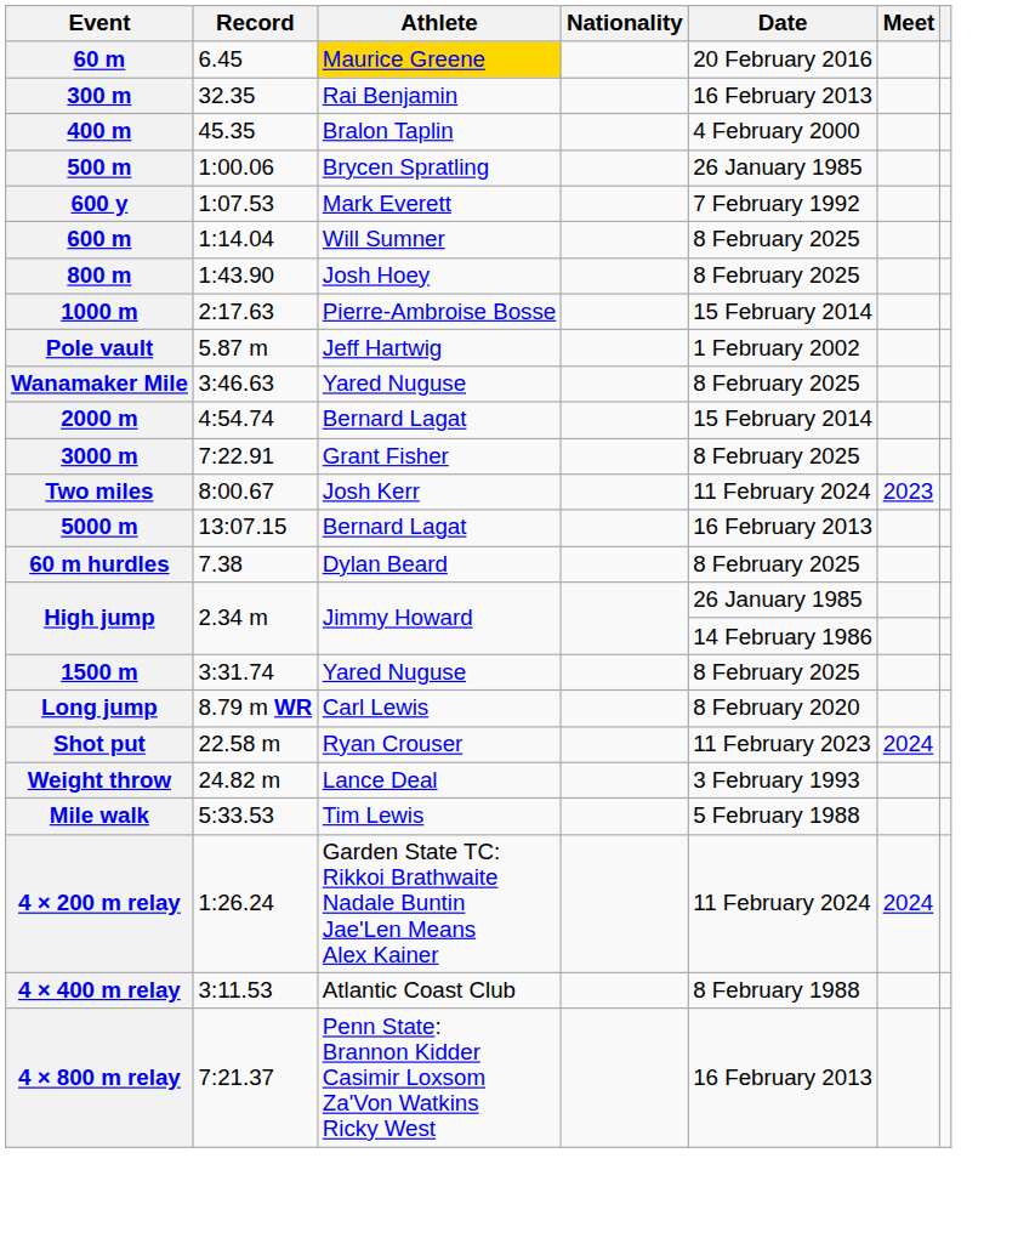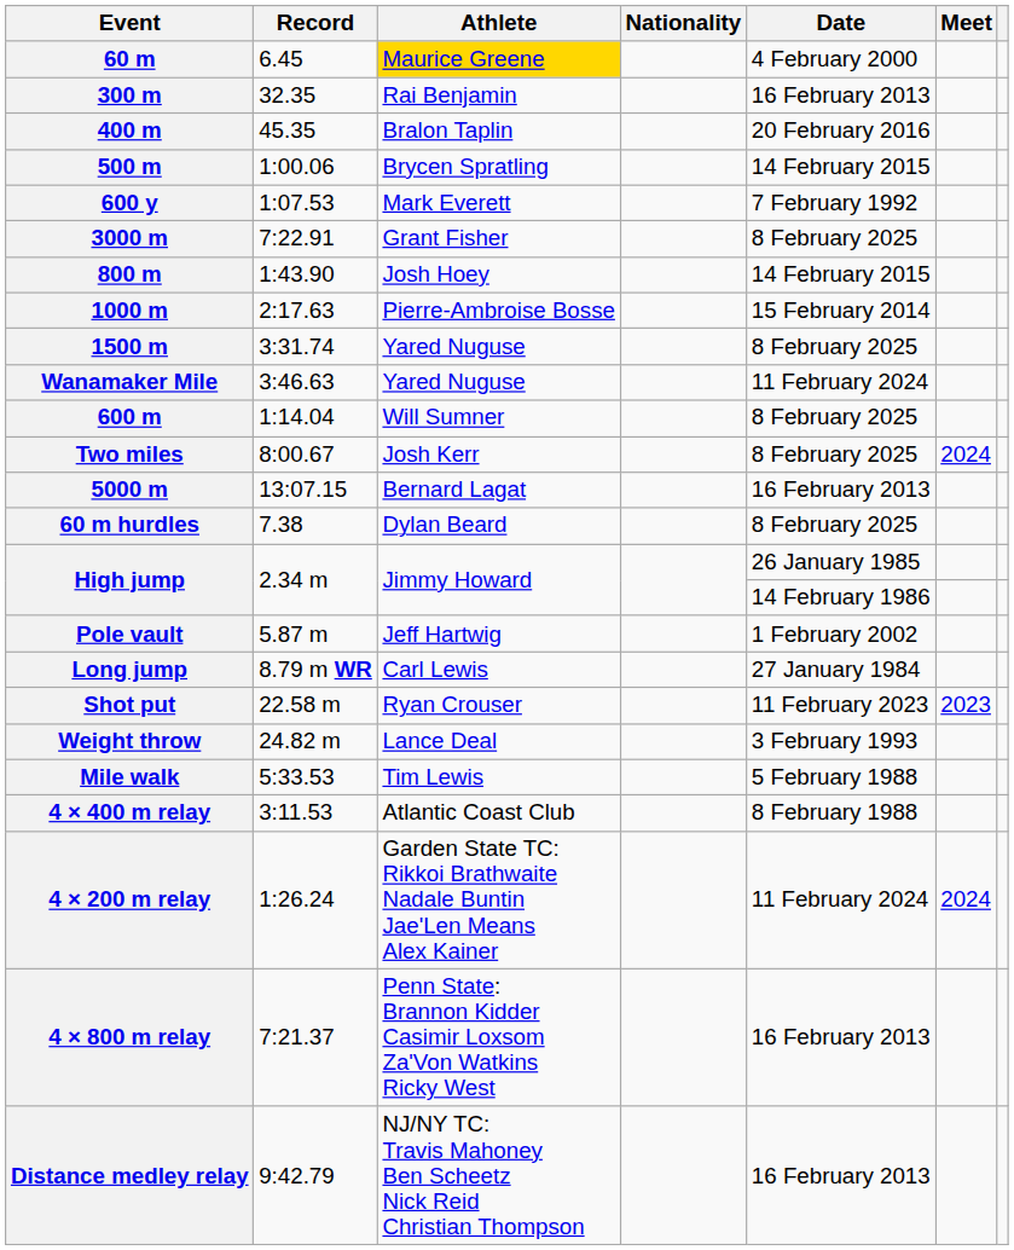 <table class="wikitable plainrowheaders sticky-header">
 <tr>
 <th scope="col">Event</th>
 <th scope="col">Record</th>
 <th scope="col">Athlete</th>
 <th scope="col">Nationality</th>
 <th scope="col">Date</th>
 <th scope="col">Meet</th>
 <th scope="col"></th>
 </tr>
 <tr>
 <th scope="row"><a href='#'>60 m</a></th>
 <td>6.45</td>
 <td style="background: gold;"><a href='#'>Maurice Greene</a></td>
 <td></td>
-<td>20 February 2016</td>
+<td>4 February 2000</td>
 <td></td>
 <td></td>
 </tr>
 <tr>
 <th scope="row"><a href='#'>300 m</a></th>
 <td>32.35</td>
 <td><a href='#'>Rai Benjamin</a></td>
 <td></td>
 <td>16 February 2013</td>
 <td></td>
 <td></td>
 </tr>
 <tr>
 <th scope="row"><a href='#'>400 m</a></th>
 <td>45.35</td>
 <td><a href='#'>Bralon Taplin</a></td>
 <td></td>
-<td>4 February 2000</td>
+<td>20 February 2016</td>
 <td></td>
 <td></td>
 </tr>
 <tr>
 <th scope="row"><a href='#'>500 m</a></th>
 <td>1:00.06</td>
 <td><a href='#'>Brycen Spratling</a></td>
 <td></td>
-<td>26 January 1985</td>
+<td>14 February 2015</td>
 <td></td>
 <td></td>
 </tr>
 <tr>
 <th scope="row"><a href='#'>600 y</a></th>
 <td>1:07.53</td>
 <td><a href='#'>Mark Everett</a></td>
 <td></td>
 <td>7 February 1992</td>
 <td></td>
 <td></td>
 </tr>
 <tr>
-<th scope="row"><a href='#'>600 m</a></th>
-<td>1:14.04</td>
-<td><a href='#'>Will Sumner</a></td>
+<th scope="row"><a href='#'>3000 m</a></th>
+<td>7:22.91</td>
+<td><a href='#'>Grant Fisher</a></td>
 <td></td>
 <td>8 February 2025</td>
 <td></td>
 <td></td>
 </tr>
 <tr>
 <th scope="row"><a href='#'>800 m</a></th>
 <td>1:43.90</td>
 <td><a href='#'>Josh Hoey</a></td>
 <td></td>
-<td>8 February 2025</td>
+<td>14 February 2015</td>
 <td></td>
 <td></td>
 </tr>
 <tr>
 <th scope="row"><a href='#'>1000 m</a></th>
 <td>2:17.63</td>
 <td><a href='#'>Pierre-Ambroise Bosse</a></td>
 <td></td>
 <td>15 February 2014</td>
 <td></td>
 <td></td>
 </tr>
 <tr>
-<th scope="row"><a href='#'>Pole vault</a></th>
-<td>5.87 m</td>
-<td><a href='#'>Jeff Hartwig</a></td>
+<th scope="row"><a href='#'>1500 m</a></th>
+<td>3:31.74</td>
+<td><a href='#'>Yared Nuguse</a></td>
 <td></td>
-<td>1 February 2002</td>
+<td>8 February 2025</td>
 <td></td>
 <td></td>
 </tr>
 <tr>
 <th scope="row"><a href='#'>Wanamaker Mile</a></th>
 <td>3:46.63</td>
 <td><a href='#'>Yared Nuguse</a></td>
 <td></td>
-<td>8 February 2025</td>
+<td>11 February 2024</td>
 <td></td>
 <td></td>
 </tr>
 <tr>
-<th scope="row"><a href='#'>2000 m</a></th>
-<td>4:54.74</td>
-<td><a href='#'>Bernard Lagat</a></td>
-<td></td>
-<td>15 February 2014</td>
-<td></td>
-<td></td>
-</tr>
-<tr>
-<th scope="row"><a href='#'>3000 m</a></th>
-<td>7:22.91</td>
-<td><a href='#'>Grant Fisher</a></td>
+<th scope="row"><a href='#'>600 m</a></th>
+<td>1:14.04</td>
+<td><a href='#'>Will Sumner</a></td>
 <td></td>
 <td>8 February 2025</td>
 <td></td>
 <td></td>
 </tr>
 <tr>
 <th scope="row"><a href='#'>Two miles</a></th>
 <td>8:00.67</td>
 <td><a href='#'>Josh Kerr</a></td>
 <td></td>
-<td>11 February 2024</td>
-<td><a href='#'>2023</a></td>
+<td>8 February 2025</td>
+<td><a href='#'>2024</a></td>
 <td></td>
 </tr>
 <tr>
 <th scope="row"><a href='#'>5000 m</a></th>
 <td>13:07.15</td>
 <td><a href='#'>Bernard Lagat</a></td>
 <td></td>
 <td>16 February 2013</td>
 <td></td>
 <td></td>
 </tr>
 <tr>
 <th scope="row"><a href='#'>60 m hurdles</a></th>
 <td>7.38</td>
 <td><a href='#'>Dylan Beard</a></td>
 <td></td>
 <td>8 February 2025</td>
 <td></td>
 <td></td>
 </tr>
 <tr>
 <th scope="rowgroup" rowspan="2"><a href='#'>High jump</a></th>
 <td rowspan="2">2.34 m</td>
 <td rowspan="2"><a href='#'>Jimmy Howard</a></td>
 <td rowspan="2"></td>
 <td>26 January 1985</td>
 <td></td>
 <td></td>
 </tr>
 <tr>
 <td>14 February 1986</td>
 <td></td>
 <td></td>
 </tr>
 <tr>
-<th scope="row"><a href='#'>1500 m</a></th>
-<td>3:31.74</td>
-<td><a href='#'>Yared Nuguse</a></td>
+<th scope="row"><a href='#'>Pole vault</a></th>
+<td>5.87 m</td>
+<td><a href='#'>Jeff Hartwig</a></td>
 <td></td>
-<td>8 February 2025</td>
+<td>1 February 2002</td>
 <td></td>
 <td></td>
 </tr>
 <tr>
 <th scope="row"><a href='#'>Long jump</a></th>
 <td>8.79 m <strong><a href='#'><abbr>WR</abbr></a></strong></td>
 <td><a href='#'>Carl Lewis</a></td>
 <td></td>
-<td>8 February 2020</td>
+<td>27 January 1984</td>
 <td></td>
 <td></td>
 </tr>
 <tr>
 <th scope="row"><a href='#'>Shot put</a></th>
 <td>22.58 m</td>
 <td><a href='#'>Ryan Crouser</a></td>
 <td></td>
 <td>11 February 2023</td>
-<td><a href='#'>2024</a></td>
+<td><a href='#'>2023</a></td>
 <td></td>
 </tr>
 <tr>
 <th scope="row"><a href='#'>Weight throw</a></th>
 <td>24.82 m</td>
 <td><a href='#'>Lance Deal</a></td>
 <td></td>
 <td>3 February 1993</td>
 <td></td>
 <td></td>
 </tr>
 <tr>
 <th scope="row"><a href='#'>Mile walk</a></th>
 <td>5:33.53</td>
 <td><a href='#'>Tim Lewis</a></td>
 <td></td>
 <td>5 February 1988</td>
 <td></td>
 <td></td>
 </tr>
 <tr>
+<th scope="row"><a href='#'>4 × 400 m relay</a></th>
+<td>3:11.53</td>
+<td>Atlantic Coast Club</td>
+<td></td>
+<td>8 February 1988</td>
+<td></td>
+<td></td>
+</tr>
+<tr>
 <th scope="row"><a href='#'>4 × 200 m relay</a></th>
 <td>1:26.24</td>
 <td>Garden State TC:<br><a href='#'>Rikkoi Brathwaite</a><br><a href='#'>Nadale Buntin</a><br><a href='#'>Jae'Len Means</a><br><a href='#'>Alex Kainer</a></td>
 <td><br><br><br></td>
 <td>11 February 2024</td>
 <td><a href='#'>2024</a></td>
-<td></td>
-</tr>
-<tr>
-<th scope="row"><a href='#'>4 × 400 m relay</a></th>
-<td>3:11.53</td>
-<td>Atlantic Coast Club</td>
-<td></td>
-<td>8 February 1988</td>
-<td></td>
 <td></td>
 </tr>
 <tr>
 <th scope="row"><a href='#'>4 × 800 m relay</a></th>
 <td>7:21.37</td>
 <td><a href='#'>Penn State</a>:<br><a href='#'>Brannon Kidder</a><br><a href='#'>Casimir Loxsom</a><br><a href='#'>Za'Von Watkins</a><br><a href='#'>Ricky West</a></td>
 <td></td>
 <td>16 February 2013</td>
 <td></td>
 <td></td>
 </tr>
+<tr>
+<th scope="row"><a href='#'>Distance medley relay</a></th>
+<td>9:42.79</td>
+<td>NJ/NY TC:<br><a href='#'>Travis Mahoney</a><br><a href='#'>Ben Scheetz</a><br><a href='#'>Nick Reid</a><br><a href='#'>Christian Thompson</a></td>
+<td></td>
+<td>16 February 2013</td>
+<td></td>
+<td></td>
+</tr>
 </table>
